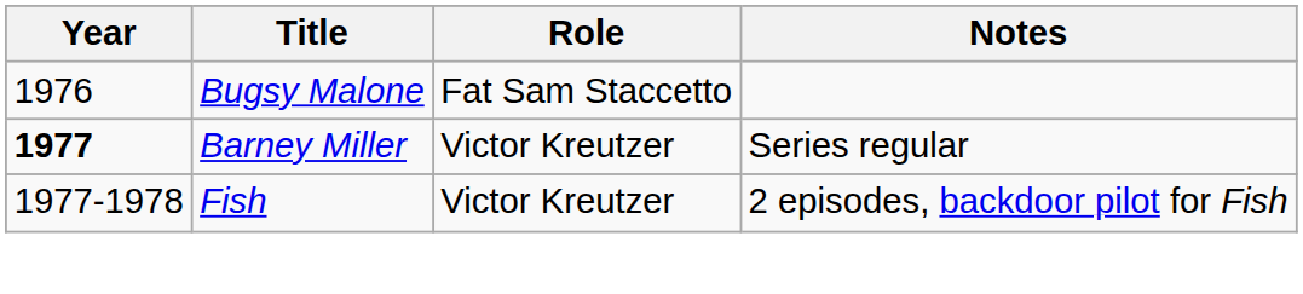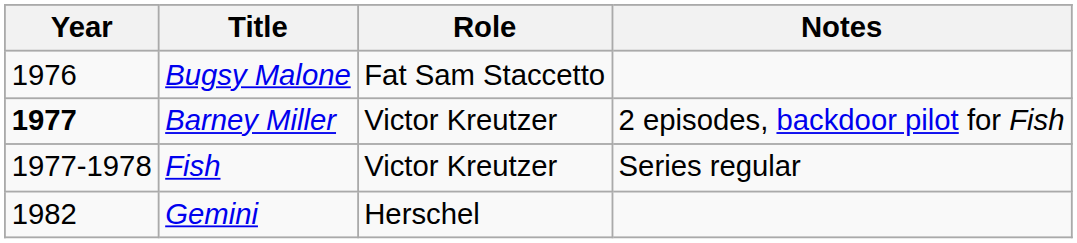 <table class="wikitable">
 <tr>
 <th>Year</th>
 <th>Title</th>
 <th>Role</th>
 <th>Notes</th>
 </tr>
 <tr>
 <td>1976</td>
 <td><em><a href='#'>Bugsy Malone</a></em></td>
 <td>Fat Sam Staccetto</td>
 <td></td>
 </tr>
 <tr>
 <td><strong>1977</strong></td>
 <td><em><a href='#'>Barney Miller</a></em></td>
 <td>Victor Kreutzer</td>
-<td>Series regular</td>
+<td>2 episodes, <a href='#'>backdoor pilot</a> for <em>Fish</em></td>
 </tr>
 <tr>
 <td>1977-1978</td>
 <td><em><a href='#'>Fish</a></em></td>
 <td>Victor Kreutzer</td>
-<td>2 episodes, <a href='#'>backdoor pilot</a> for <em>Fish</em></td>
+<td>Series regular</td>
+</tr>
+<tr>
+<td>1982</td>
+<td><em><a href='#'>Gemini</a></em></td>
+<td>Herschel</td>
+<td></td>
 </tr>
 </table>
